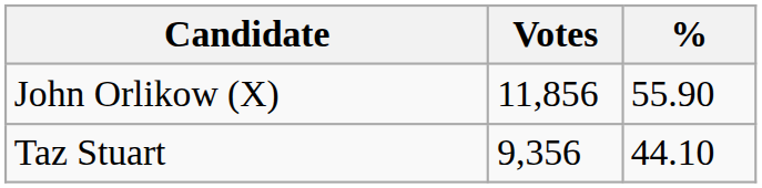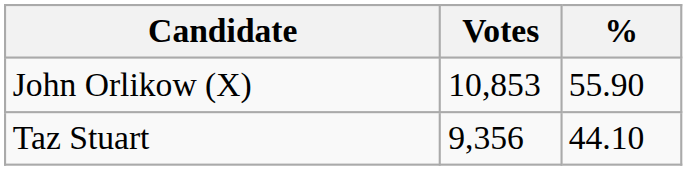 <table class="wikitable sortable">
 <tr>
 <th bgcolor="#DDDDFF" width="200px">Candidate</th>
 <th bgcolor="#DDDDFF" width="50px">Votes</th>
 <th bgcolor="#DDDDFF" width="50px">%</th>
 </tr>
 <tr>
 <td>John Orlikow (X)</td>
-<td>11,856</td>
+<td>10,853</td>
 <td>55.90</td>
 </tr>
 <tr>
 <td>Taz Stuart</td>
 <td>9,356</td>
 <td>44.10</td>
 </tr>
 </table>
